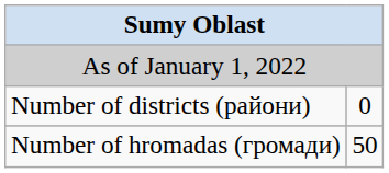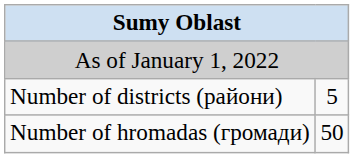 <table class="wikitable">
 <tr>
 <td colspan="2" style="background:#CEE0F2; color:black; text-align:center;"><strong>Sumy Oblast</strong></td>
 </tr>
 <tr>
 <td colspan="2" style="background:#CFCFCF; color:black; text-align:center;">As of January 1, 2022</td>
 </tr>
 <tr>
 <td>Number of districts (райони)</td>
-<td align="center">0</td>
+<td align="center">5</td>
 </tr>
 <tr>
 <td>Number of hromadas (громади)</td>
 <td align="center">50</td>
 </tr>
 </table>
